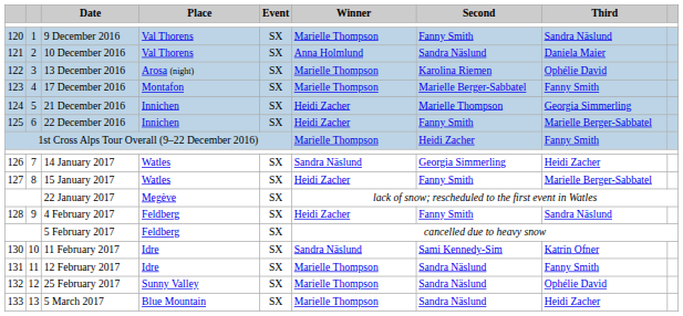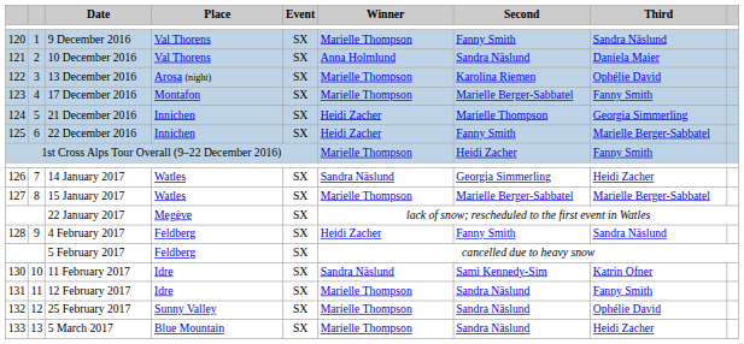 <table class="wikitable plainrowheaders" style="background:#fff; font-size:86%; line-height:16px; border:grey solid 1px; border-collapse:collapse;">
 <tr style="background:#ccc; text-align:center;">
 <th scope="col" style="background:#ccc; width=20 px;"></th>
 <th scope="col" style="background:#ccc; width=30 px;"></th>
 <th scope="col" style="background:#ccc; width:140px;">Date</th>
 <th scope="col" style="background:#ccc; width:180px;">Place</th>
 <th scope="col" style="background:#ccc; width:15px;">Event</th>
 <th scope="col" style="background:#ccc; width:185px;">Winner</th>
 <th scope="col" style="background:#ccc; width:185px;">Second</th>
 <th scope="col" style="background:#ccc; width:185px;">Third</th>
 <th scope="col" style="background:#ccc; width:10px;"></th>
 </tr>
 <tr>
 <td colspan=9></td>
 </tr>
 <tr bgcolor=#BCD4E6>
 <td align=center>120</td>
 <td align=center>1</td>
 <td>9 December 2016</td>
 <td> <a href='#'>Val Thorens</a></td>
 <td align=center>SX</td>
 <td> <a href='#'>Marielle Thompson</a></td>
 <td> <a href='#'>Fanny Smith</a></td>
 <td> <a href='#'>Sandra Näslund</a></td>
 <td></td>
 </tr>
 <tr bgcolor=#BCD4E6>
 <td align=center>121</td>
 <td align=center>2</td>
 <td>10 December 2016</td>
 <td> <a href='#'>Val Thorens</a></td>
 <td align=center>SX</td>
 <td> <a href='#'>Anna Holmlund</a></td>
 <td> <a href='#'>Sandra Näslund</a></td>
 <td> <a href='#'>Daniela Maier</a></td>
 <td></td>
 </tr>
 <tr bgcolor=#BCD4E6>
 <td align=center>122</td>
 <td align=center>3</td>
 <td>13 December 2016</td>
 <td> <a href='#'>Arosa</a> <small>(night)</small></td>
 <td align=center>SX</td>
 <td> <a href='#'>Marielle Thompson</a></td>
 <td> <a href='#'>Karolina Riemen</a></td>
 <td> <a href='#'>Ophélie David</a></td>
 <td></td>
 </tr>
 <tr bgcolor=#BCD4E6>
 <td align=center>123</td>
 <td align=center>4</td>
 <td>17 December 2016</td>
 <td> <a href='#'>Montafon</a></td>
 <td align=center>SX</td>
 <td> <a href='#'>Marielle Thompson</a></td>
 <td> <a href='#'>Marielle Berger-Sabbatel</a></td>
 <td> <a href='#'>Fanny Smith</a></td>
 <td></td>
 </tr>
 <tr bgcolor=#BCD4E6>
 <td align=center>124</td>
 <td align=center>5</td>
 <td>21 December 2016</td>
 <td> <a href='#'>Innichen</a></td>
 <td align=center>SX</td>
 <td> <a href='#'>Heidi Zacher</a></td>
 <td> <a href='#'>Marielle Thompson</a></td>
 <td> <a href='#'>Georgia Simmerling</a></td>
 <td></td>
 </tr>
 <tr bgcolor=#BCD4E6>
 <td align=center>125</td>
 <td align=center>6</td>
 <td>22 December 2016</td>
 <td> <a href='#'>Innichen</a></td>
 <td align=center>SX</td>
 <td> <a href='#'>Heidi Zacher</a></td>
 <td> <a href='#'>Fanny Smith</a></td>
 <td> <a href='#'>Marielle Berger-Sabbatel</a></td>
 <td></td>
 </tr>
 <tr bgcolor=#BCD4E6>
 <td colspan=5 align=center>1st Cross Alps Tour Overall (9–22 December 2016)</td>
 <td> <a href='#'>Marielle Thompson</a></td>
 <td> <a href='#'>Heidi Zacher</a></td>
 <td> <a href='#'>Fanny Smith</a></td>
 <td colspan=2></td>
 </tr>
 <tr>
 <td colspan=9></td>
 </tr>
 <tr>
 <td align=center>126</td>
 <td align=center>7</td>
 <td>14 January 2017<small></small></td>
 <td> <a href='#'>Watles</a></td>
 <td align=center>SX</td>
 <td> <a href='#'>Sandra Näslund</a></td>
 <td> <a href='#'>Georgia Simmerling</a></td>
 <td> <a href='#'>Heidi Zacher</a></td>
 <td></td>
 </tr>
 <tr>
 <td align=center>127</td>
 <td align=center>8</td>
 <td>15 January 2017</td>
 <td> <a href='#'>Watles</a></td>
 <td align=center>SX</td>
-<td> <a href='#'>Heidi Zacher</a></td>
-<td> <a href='#'>Fanny Smith</a></td>
+<td> <a href='#'>Marielle Thompson</a></td>
+<td> <a href='#'>Marielle Berger-Sabbatel</a></td>
 <td> <a href='#'>Marielle Berger-Sabbatel</a></td>
 <td></td>
 </tr>
 <tr>
 <td colspan=2></td>
 <td>22 January 2017</td>
 <td> <a href='#'>Megève</a></td>
 <td align=center>SX</td>
 <td colspan=4 align=center><em>lack of snow; rescheduled to the first event in Watles</em></td>
 </tr>
 <tr>
 <td align=center>128</td>
 <td align=center>9</td>
 <td>4 February 2017</td>
 <td> <a href='#'>Feldberg</a></td>
 <td align=center>SX</td>
 <td> <a href='#'>Heidi Zacher</a></td>
 <td> <a href='#'>Fanny Smith</a></td>
 <td> <a href='#'>Sandra Näslund</a></td>
 <td></td>
 </tr>
 <tr>
 <td colspan=2></td>
 <td>5 February 2017</td>
 <td> <a href='#'>Feldberg</a></td>
 <td align=center>SX</td>
 <td colspan=4 align=center><em>cancelled due to heavy snow</em></td>
 </tr>
 <tr>
 <td align=center>130</td>
 <td align=center>10</td>
 <td>11 February 2017</td>
 <td> <a href='#'>Idre</a></td>
 <td align=center>SX</td>
 <td> <a href='#'>Sandra Näslund</a></td>
 <td> <a href='#'>Sami Kennedy-Sim</a></td>
 <td> <a href='#'>Katrin Ofner</a></td>
 <td></td>
 </tr>
 <tr>
 <td align=center>131</td>
 <td align=center>11</td>
 <td>12 February 2017</td>
 <td> <a href='#'>Idre</a></td>
 <td align=center>SX</td>
 <td> <a href='#'>Marielle Thompson</a></td>
 <td> <a href='#'>Sandra Näslund</a></td>
 <td> <a href='#'>Fanny Smith</a></td>
 <td></td>
 </tr>
 <tr>
 <td align=center>132</td>
 <td align=center>12</td>
 <td>25 February 2017</td>
 <td> <a href='#'>Sunny Valley</a></td>
 <td align=center>SX</td>
 <td> <a href='#'>Marielle Thompson</a></td>
 <td> <a href='#'>Sandra Näslund</a></td>
 <td> <a href='#'>Ophélie David</a></td>
 <td></td>
 </tr>
 <tr>
 <td align=center>133</td>
 <td align=center>13</td>
 <td>5 March 2017</td>
 <td> <a href='#'>Blue Mountain</a></td>
 <td align=center>SX</td>
 <td> <a href='#'>Marielle Thompson</a></td>
 <td> <a href='#'>Sandra Näslund</a></td>
 <td> <a href='#'>Heidi Zacher</a></td>
 <td></td>
 </tr>
 </table>
